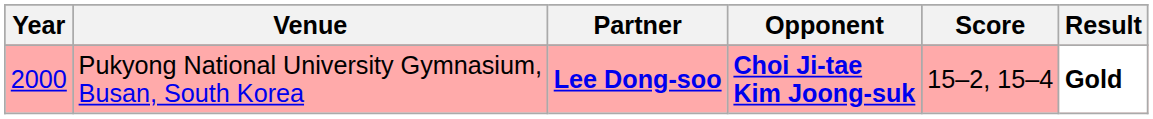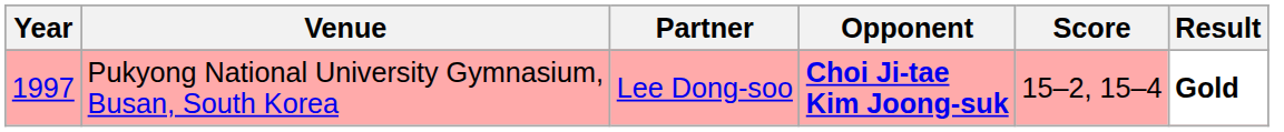 <table class="sortable wikitable" style="font-size: 90%;">
 <tr>
 <th>Year</th>
 <th>Venue</th>
 <th>Partner</th>
 <th>Opponent</th>
 <th>Score</th>
 <th>Result</th>
 </tr>
 <tr style="background:#FFAAAA">
-<td align="center"><a href='#'>2000</a></td>
+<td align="center"><a href='#'>1997</a></td>
 <td align="left">Pukyong National University Gymnasium,<br><a href='#'>Busan, South Korea</a></td>
-<td align="left"><strong> <a href='#'>Lee Dong-soo</a></strong></td>
+<td align="left"> <a href='#'>Lee Dong-soo</a></td>
 <td align="left"><strong> <a href='#'>Choi Ji-tae</a> <br>  <a href='#'>Kim Joong-suk</a></strong></td>
 <td align="left">15–2, 15–4</td>
 <td style="text-align:left; background:white"> <strong>Gold</strong></td>
 </tr>
 </table>
